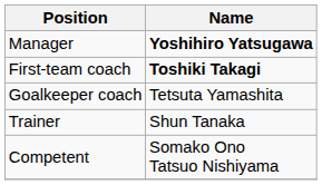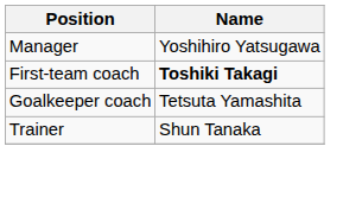 <table class="wikitable">
 <tr>
 <th>Position</th>
 <th>Name</th>
 </tr>
 <tr>
 <td>Manager</td>
-<td><strong> Yoshihiro Yatsugawa</strong></td>
+<td> Yoshihiro Yatsugawa</td>
 </tr>
 <tr>
 <td>First-team coach</td>
 <td><strong> Toshiki Takagi</strong></td>
 </tr>
 <tr>
 <td>Goalkeeper coach</td>
 <td> Tetsuta Yamashita</td>
 </tr>
 <tr>
 <td>Trainer</td>
 <td> Shun Tanaka</td>
 </tr>
 <tr>
-<td>Competent</td>
-<td> Somako Ono <br>  Tatsuo Nishiyama</td>
-</tr>
-<tr>
 </tr>
 </table>
